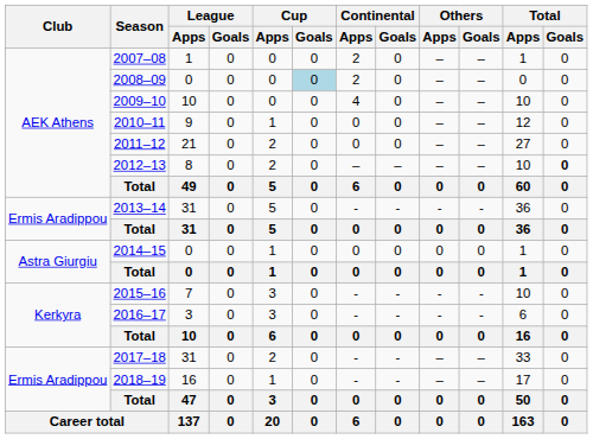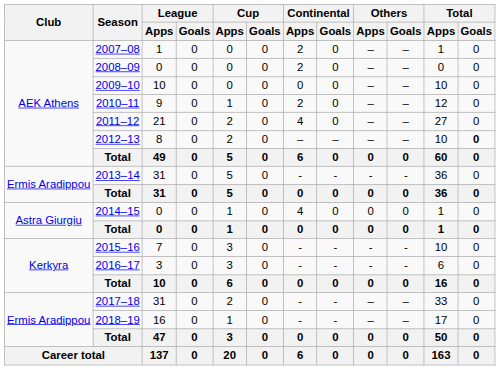 <table class="wikitable" style="text-align:center">
 <tr>
 <th rowspan=2>Club</th>
 <th rowspan=2>Season</th>
 <th colspan=2>League</th>
 <th colspan=2>Cup</th>
 <th colspan=2>Continental</th>
 <th colspan=2>Others</th>
 <th colspan=2>Total</th>
 </tr>
 <tr>
 <th>Apps</th>
 <th>Goals</th>
 <th>Apps</th>
 <th>Goals</th>
 <th>Apps</th>
 <th>Goals</th>
 <th>Apps</th>
 <th>Goals</th>
 <th>Apps</th>
 <th>Goals</th>
 </tr>
 <tr>
 <td rowspan=7><a href='#'>AEK Athens</a></td>
 <td><a href='#'>2007–08</a></td>
 <td>1</td>
 <td>0</td>
 <td>0</td>
 <td>0</td>
 <td>2</td>
 <td>0</td>
 <td>–</td>
 <td>–</td>
 <td>1</td>
 <td>0</td>
 </tr>
 <tr>
 <td><a href='#'>2008–09</a></td>
 <td>0</td>
 <td>0</td>
 <td>0</td>
-<td style="background: lightblue;">0</td>
+<td>0</td>
 <td>2</td>
 <td>0</td>
 <td>–</td>
 <td>–</td>
 <td>0</td>
 <td>0</td>
 </tr>
 <tr>
 <td><a href='#'>2009–10</a></td>
 <td>10</td>
 <td>0</td>
 <td>0</td>
 <td>0</td>
-<td>4</td>
+<td>0</td>
 <td>0</td>
 <td>–</td>
 <td>–</td>
 <td>10</td>
 <td>0</td>
 </tr>
 <tr>
 <td><a href='#'>2010–11</a></td>
 <td>9</td>
 <td>0</td>
 <td>1</td>
 <td>0</td>
-<td>0</td>
+<td>2</td>
 <td>0</td>
 <td>–</td>
 <td>–</td>
 <td>12</td>
 <td>0</td>
 </tr>
 <tr>
 <td><a href='#'>2011–12</a></td>
 <td>21</td>
 <td>0</td>
 <td>2</td>
 <td>0</td>
-<td>0</td>
+<td>4</td>
 <td>0</td>
 <td>–</td>
 <td>–</td>
 <td>27</td>
 <td>0</td>
 </tr>
 <tr>
 <td><a href='#'>2012–13</a></td>
 <td>8</td>
 <td>0</td>
 <td>2</td>
 <td>0</td>
 <td>–</td>
 <td>–</td>
 <td>–</td>
 <td>–</td>
 <td>10</td>
 <td><strong>0</strong></td>
 </tr>
 <tr>
 <th>Total</th>
 <th>49</th>
 <th>0</th>
 <th>5</th>
 <th>0</th>
 <th>6</th>
 <th>0</th>
 <th>0</th>
 <th>0</th>
 <th>60</th>
 <th>0</th>
 </tr>
 <tr>
 <td rowspan=2><a href='#'>Ermis Aradippou</a></td>
 <td><a href='#'>2013–14</a></td>
 <td>31</td>
 <td>0</td>
 <td>5</td>
 <td>0</td>
 <td>-</td>
 <td>-</td>
 <td>-</td>
 <td>-</td>
 <td>36</td>
 <td>0</td>
 </tr>
 <tr>
 <th>Total</th>
 <th>31</th>
 <th>0</th>
 <th>5</th>
 <th>0</th>
 <th>0</th>
 <th>0</th>
 <th>0</th>
 <th>0</th>
 <th>36</th>
 <th>0</th>
 </tr>
 <tr>
 <td rowspan=2><a href='#'>Astra Giurgiu</a></td>
 <td><a href='#'>2014–15</a></td>
 <td>0</td>
 <td>0</td>
 <td>1</td>
 <td>0</td>
-<td>0</td>
+<td>4</td>
 <td>0</td>
 <td>0</td>
 <td>0</td>
 <td>1</td>
 <td>0</td>
 </tr>
 <tr>
 <th>Total</th>
 <th>0</th>
 <th>0</th>
 <th>1</th>
 <th>0</th>
 <th>0</th>
 <th>0</th>
 <th>0</th>
 <th>0</th>
 <th>1</th>
 <th>0</th>
 </tr>
 <tr>
 <td rowspan=3><a href='#'>Kerkyra</a></td>
 <td><a href='#'>2015–16</a></td>
 <td>7</td>
 <td>0</td>
 <td>3</td>
 <td>0</td>
 <td>-</td>
 <td>-</td>
 <td>-</td>
 <td>-</td>
 <td>10</td>
 <td>0</td>
 </tr>
 <tr>
 <td><a href='#'>2016–17</a></td>
 <td>3</td>
 <td>0</td>
 <td>3</td>
 <td>0</td>
 <td>-</td>
 <td>-</td>
 <td>-</td>
 <td>-</td>
 <td>6</td>
 <td>0</td>
 </tr>
 <tr>
 <th>Total</th>
 <th>10</th>
 <th>0</th>
 <th>6</th>
 <th>0</th>
 <th>0</th>
 <th>0</th>
 <th>0</th>
 <th>0</th>
 <th>16</th>
 <th>0</th>
 </tr>
 <tr>
 <td rowspan=3><a href='#'>Ermis Aradippou</a></td>
 <td><a href='#'>2017–18</a></td>
 <td>31</td>
 <td>0</td>
 <td>2</td>
 <td>0</td>
 <td>-</td>
 <td>-</td>
 <td>–</td>
 <td>–</td>
 <td>33</td>
 <td>0</td>
 </tr>
 <tr>
 <td><a href='#'>2018–19</a></td>
 <td>16</td>
 <td>0</td>
 <td>1</td>
 <td>0</td>
 <td>-</td>
 <td>-</td>
 <td>–</td>
 <td>–</td>
 <td>17</td>
 <td>0</td>
 </tr>
 <tr>
 <th>Total</th>
 <th>47</th>
 <th>0</th>
 <th>3</th>
 <th>0</th>
 <th>0</th>
 <th>0</th>
 <th>0</th>
 <th>0</th>
 <th>50</th>
 <th>0</th>
 </tr>
 <tr>
 <th colspan=2>Career total</th>
 <th>137</th>
 <th>0</th>
 <th>20</th>
 <th>0</th>
 <th>6</th>
 <th>0</th>
 <th>0</th>
 <th>0</th>
 <th>163</th>
 <th>0</th>
 </tr>
 </table>
